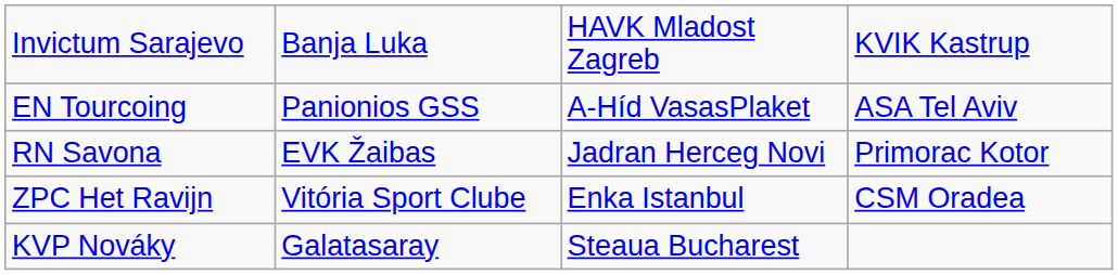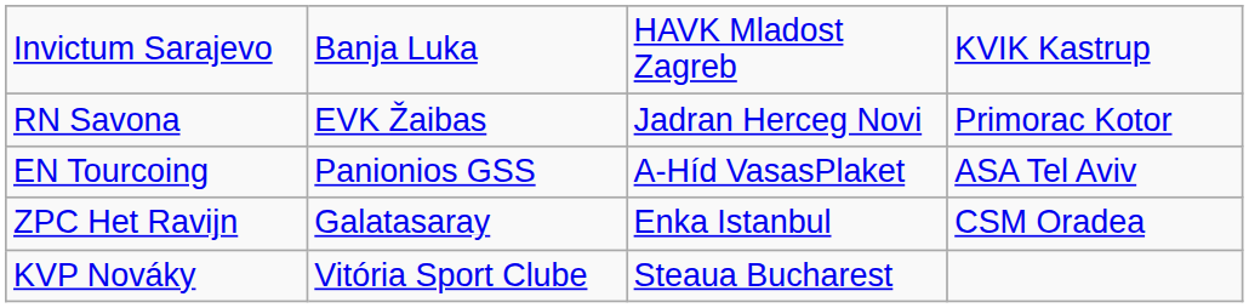 <table class="wikitable">
 <tr>
 <td width=220px> <a href='#'>Invictum Sarajevo</a></td>
 <td width=220px> <a href='#'>Banja Luka</a></td>
 <td width=220px> <a href='#'>HAVK Mladost Zagreb</a></td>
 <td width=220px> <a href='#'>KVIK Kastrup</a></td>
 </tr>
 <tr>
+<td> <a href='#'>RN Savona</a></td>
+<td> <a href='#'>EVK Žaibas</a></td>
+<td> <a href='#'>Jadran Herceg Novi</a></td>
+<td> <a href='#'>Primorac Kotor</a></td>
+</tr>
+<tr>
 <td> <a href='#'>EN Tourcoing</a></td>
 <td> <a href='#'>Panionios GSS</a></td>
 <td> <a href='#'>A-Híd VasasPlaket</a></td>
 <td> <a href='#'>ASA Tel Aviv</a></td>
 </tr>
 <tr>
-<td> <a href='#'>RN Savona</a></td>
-<td> <a href='#'>EVK Žaibas</a></td>
-<td> <a href='#'>Jadran Herceg Novi</a></td>
-<td> <a href='#'>Primorac Kotor</a></td>
-</tr>
-<tr>
 <td> <a href='#'>ZPC Het Ravijn</a></td>
-<td> <a href='#'>Vitória Sport Clube</a></td>
+<td> <a href='#'>Galatasaray</a></td>
 <td> <a href='#'>Enka Istanbul</a></td>
 <td> <a href='#'>CSM Oradea</a></td>
 </tr>
 <tr>
 <td> <a href='#'>KVP Nováky</a></td>
-<td> <a href='#'>Galatasaray</a></td>
+<td> <a href='#'>Vitória Sport Clube</a></td>
 <td> <a href='#'>Steaua Bucharest</a></td>
 </tr>
 </table>
